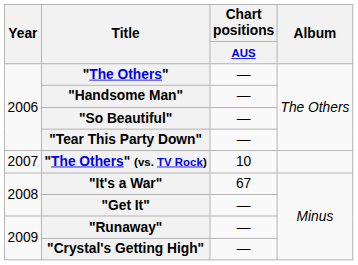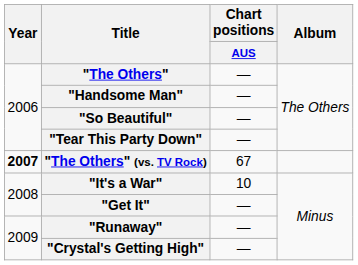 <table class="wikitable plainrowheaders" style="text-align:center">
 <tr>
 <th scope="col" rowspan="2">Year</th>
 <th scope="col" rowspan="2">Title</th>
 <th scope="col" colspan="1">Chart positions</th>
 <th scope="col" rowspan="2">Album</th>
 </tr>
 <tr>
 <th width=60 align="center"><small><a href='#'>AUS</a></small><br></th>
 </tr>
 <tr>
 <td rowspan="4">2006</td>
 <th scope="row">"<a href='#'>The Others</a>"</th>
 <td>—</td>
 <td rowspan="4"><em>The Others</em></td>
 </tr>
 <tr>
 <th scope="row">"Handsome Man"</th>
 <td>—</td>
 </tr>
 <tr>
 <th scope="row">"So Beautiful"</th>
 <td>—</td>
 </tr>
 <tr>
 <th scope="row">"Tear This Party Down"</th>
 <td>—</td>
 </tr>
 <tr>
-<td>2007</td>
+<td><strong>2007</strong></td>
 <th scope="row">"<a href='#'>The Others</a>" <small>(vs. <a href='#'>TV Rock</a>)</small></th>
-<td>10</td>
+<td>67</td>
 <td></td>
 </tr>
 <tr>
 <td rowspan="2">2008</td>
 <th scope="row">"It's a War"</th>
-<td>67</td>
+<td>10</td>
 <td rowspan="4"><em>Minus</em></td>
 </tr>
 <tr>
 <th scope="row">"Get It"</th>
 <td>—</td>
 </tr>
 <tr>
 <td rowspan="2">2009</td>
 <th scope="row">"Runaway"</th>
 <td>—</td>
 </tr>
 <tr>
 <th scope="row">"Crystal's Getting High"</th>
 <td>—</td>
 </tr>
 </table>
